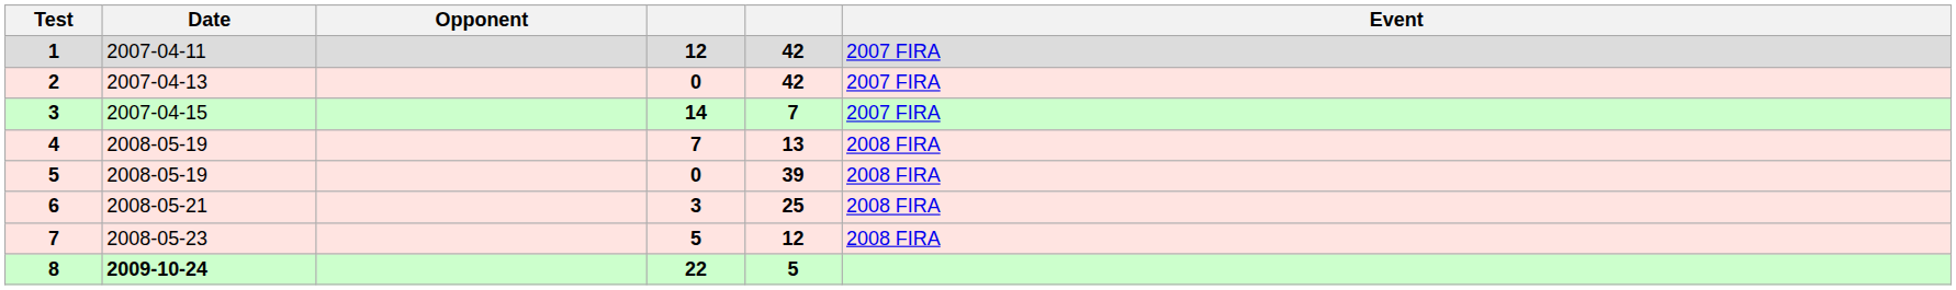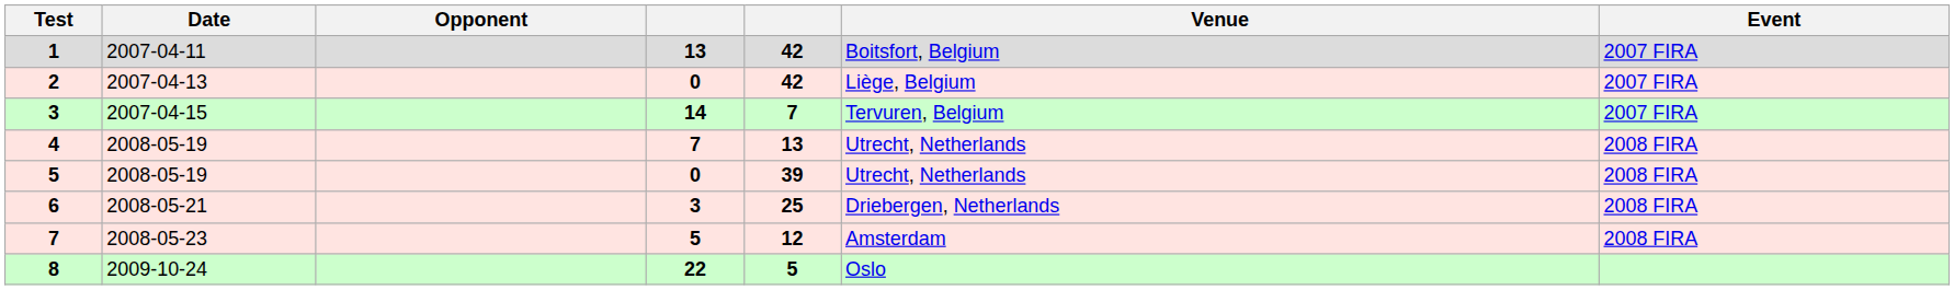 <table class="wikitable sortable" style="width:100%">
 <tr>
 <th style="width:5%">Test</th>
 <th style="width:11%">Date</th>
 <th style="width:17%">Opponent</th>
 <th style="width:5%"></th>
 <th style="width:5%"></th>
+<th>Venue</th>
 <th>Event</th>
 </tr>
 <tr bgcolor="DCDCDC">
 <td align="center"><strong>1</strong></td>
 <td>2007-04-11</td>
 <td></td>
-<td align="center"><strong>12</strong></td>
+<td align="center"><strong>13</strong></td>
 <td align="center"><strong>42</strong></td>
+<td><a href='#'>Boitsfort</a>, <a href='#'>Belgium</a></td>
 <td><a href='#'>2007 FIRA</a></td>
 </tr>
 <tr bgcolor="FFE4E1">
 <td align="center"><strong>2</strong></td>
 <td>2007-04-13</td>
 <td></td>
 <td align="center"><strong>0</strong></td>
 <td align="center"><strong>42</strong></td>
+<td><a href='#'>Liège</a>, <a href='#'>Belgium</a></td>
 <td><a href='#'>2007 FIRA</a></td>
 </tr>
 <tr bgcolor="#ccffcc">
 <td align="center"><strong>3</strong></td>
 <td>2007-04-15</td>
 <td></td>
 <td align="center"><strong>14</strong></td>
 <td align="center"><strong>7</strong></td>
+<td><a href='#'>Tervuren</a>, <a href='#'>Belgium</a></td>
 <td><a href='#'>2007 FIRA</a></td>
 </tr>
 <tr bgcolor="FFE4E1">
 <td align="center"><strong>4</strong></td>
 <td>2008-05-19</td>
 <td></td>
 <td align="center"><strong>7</strong></td>
 <td align="center"><strong>13</strong></td>
+<td><a href='#'>Utrecht</a>, <a href='#'>Netherlands</a></td>
 <td><a href='#'>2008 FIRA</a></td>
 </tr>
 <tr bgcolor="FFE4E1">
 <td align="center"><strong>5</strong></td>
 <td>2008-05-19</td>
 <td></td>
 <td align="center"><strong>0</strong></td>
 <td align="center"><strong>39</strong></td>
+<td><a href='#'>Utrecht</a>, <a href='#'>Netherlands</a></td>
 <td><a href='#'>2008 FIRA</a></td>
 </tr>
 <tr bgcolor="FFE4E1">
 <td align="center"><strong>6</strong></td>
 <td>2008-05-21</td>
 <td></td>
 <td align="center"><strong>3</strong></td>
 <td align="center"><strong>25</strong></td>
+<td><a href='#'>Driebergen</a>, <a href='#'>Netherlands</a></td>
 <td><a href='#'>2008 FIRA</a></td>
 </tr>
 <tr bgcolor="FFE4E1">
 <td align="center"><strong>7</strong></td>
 <td>2008-05-23</td>
 <td></td>
 <td align="center"><strong>5</strong></td>
 <td align="center"><strong>12</strong></td>
+<td><a href='#'>Amsterdam</a></td>
 <td><a href='#'>2008 FIRA</a></td>
 </tr>
 <tr bgcolor="#ccffcc">
 <td align="center"><strong>8</strong></td>
-<td><strong>2009-10-24</strong></td>
+<td>2009-10-24</td>
 <td></td>
 <td align="center"><strong>22</strong></td>
 <td align="center"><strong>5</strong></td>
+<td><a href='#'>Oslo</a></td>
 <td></td>
 </tr>
 </table>
